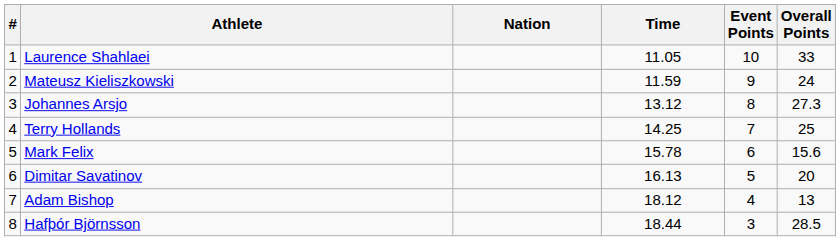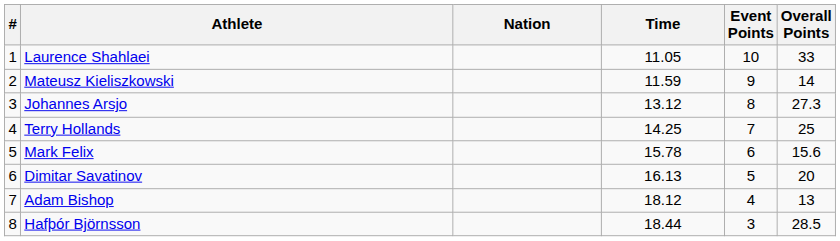 <table class="wikitable sortable" style="text-align:center;width: 70%;">
 <tr>
 <th scope="col" style="width: 10px;">#</th>
 <th scope="col">Athlete</th>
 <th scope="col">Nation</th>
 <th scope="col">Time</th>
 <th scope="col" style="width: 10px;">Event Points</th>
 <th scope="col" style="width: 10px;">Overall Points</th>
 </tr>
 <tr>
 <td>1</td>
 <td align=left><a href='#'>Laurence Shahlaei</a></td>
 <td align=left></td>
 <td>11.05</td>
 <td>10</td>
 <td>33</td>
 </tr>
 <tr>
 <td>2</td>
 <td align=left><a href='#'>Mateusz Kieliszkowski</a></td>
 <td align=left></td>
 <td>11.59</td>
 <td>9</td>
-<td>24</td>
+<td>14</td>
 </tr>
 <tr>
 <td>3</td>
 <td align=left><a href='#'>Johannes Arsjo</a></td>
 <td align=left></td>
 <td>13.12</td>
 <td>8</td>
 <td>27.3</td>
 </tr>
 <tr>
 <td>4</td>
 <td align=left><a href='#'>Terry Hollands</a></td>
 <td align=left></td>
 <td>14.25</td>
 <td>7</td>
 <td>25</td>
 </tr>
 <tr>
 <td>5</td>
 <td align=left><a href='#'>Mark Felix</a></td>
 <td align=left></td>
 <td>15.78</td>
 <td>6</td>
 <td>15.6</td>
 </tr>
 <tr>
 <td>6</td>
 <td align=left><a href='#'>Dimitar Savatinov</a></td>
 <td align=left></td>
 <td>16.13</td>
 <td>5</td>
 <td>20</td>
 </tr>
 <tr>
 <td>7</td>
 <td align=left><a href='#'>Adam Bishop</a></td>
 <td align=left></td>
 <td>18.12</td>
 <td>4</td>
 <td>13</td>
 </tr>
 <tr>
 <td>8</td>
 <td align=left><a href='#'>Hafþór Björnsson</a></td>
 <td align=left></td>
 <td>18.44</td>
 <td>3</td>
 <td>28.5</td>
 </tr>
 </table>
